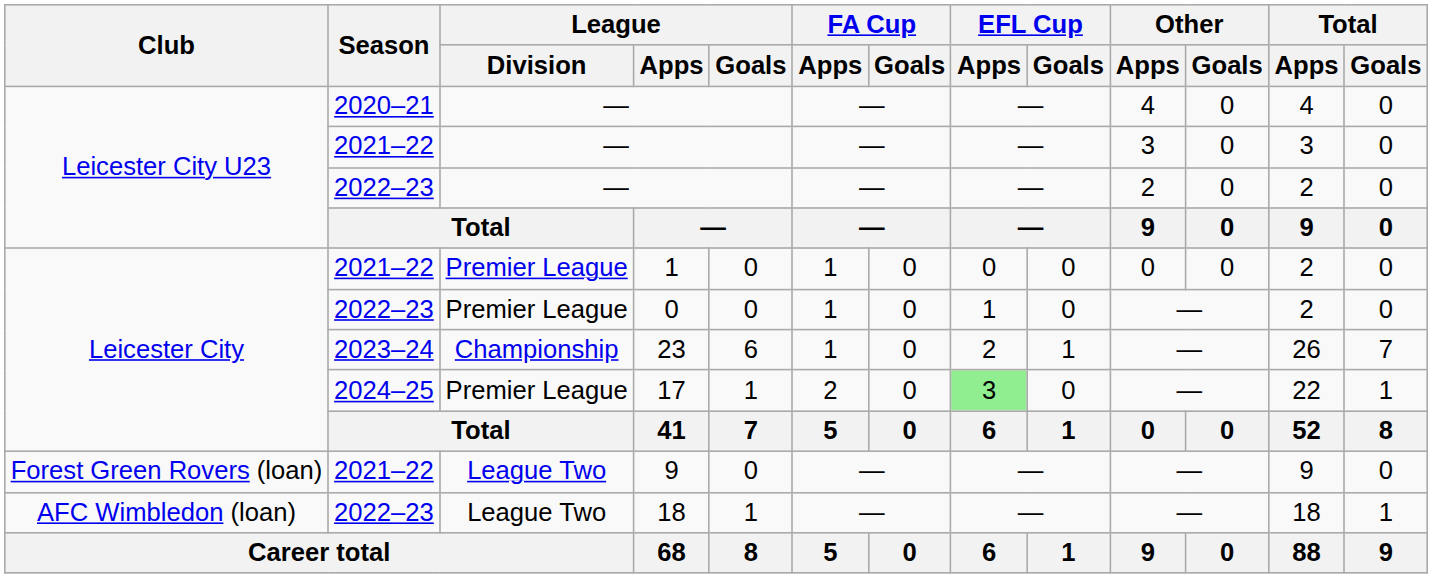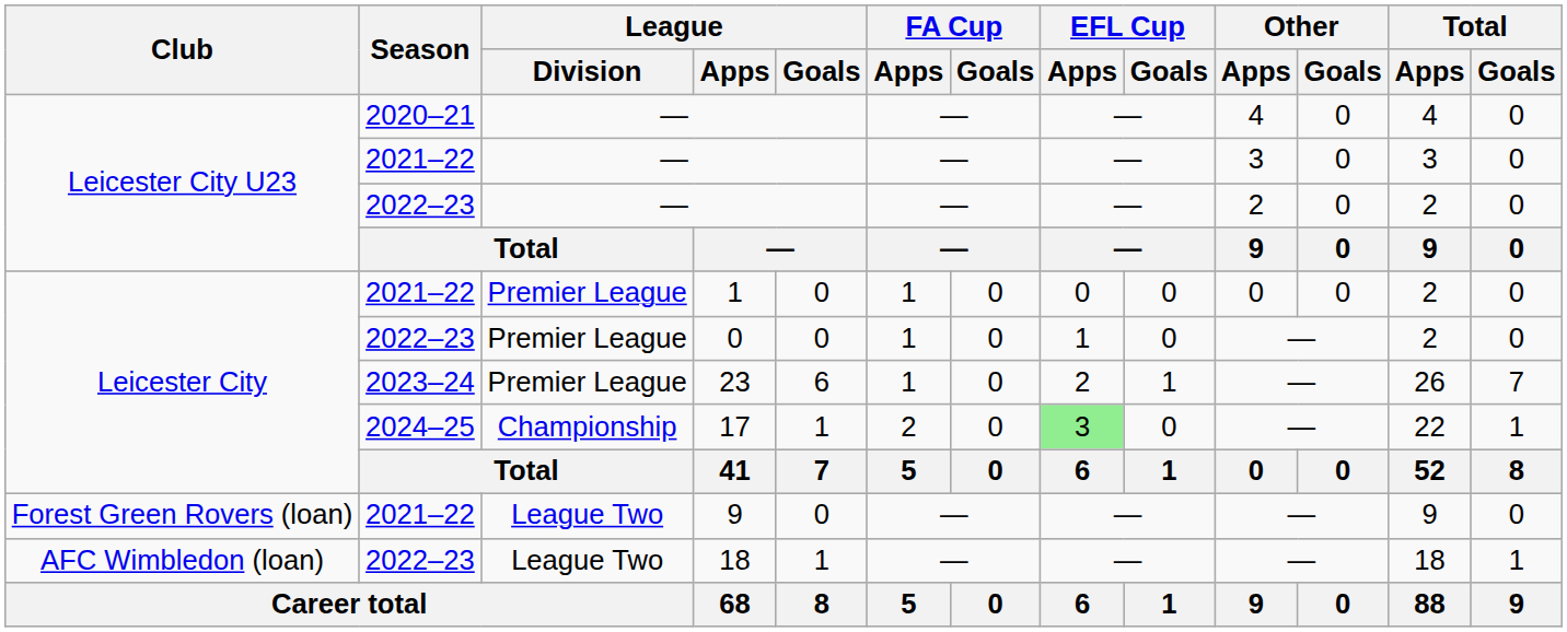 <table class="wikitable" style="text-align: center;">
 <tr>
 <th rowspan="2">Club</th>
 <th rowspan="2">Season</th>
 <th colspan="3">League</th>
 <th colspan="2"><a href='#'>FA Cup</a></th>
 <th colspan="2"><a href='#'>EFL Cup</a></th>
 <th colspan="2">Other</th>
 <th colspan="2">Total</th>
 </tr>
 <tr>
 <th>Division</th>
 <th>Apps</th>
 <th>Goals</th>
 <th>Apps</th>
 <th>Goals</th>
 <th>Apps</th>
 <th>Goals</th>
 <th>Apps</th>
 <th>Goals</th>
 <th>Apps</th>
 <th>Goals</th>
 </tr>
 <tr>
 <td rowspan="4"><a href='#'>Leicester City U23</a></td>
 <td><a href='#'>2020–21</a></td>
 <td colspan="3">—</td>
 <td colspan="2">—</td>
 <td colspan="2">—</td>
 <td>4</td>
 <td>0</td>
 <td>4</td>
 <td>0</td>
 </tr>
 <tr>
 <td><a href='#'>2021–22</a></td>
 <td colspan="3">—</td>
 <td colspan="2">—</td>
 <td colspan="2">—</td>
 <td>3</td>
 <td>0</td>
 <td>3</td>
 <td>0</td>
 </tr>
 <tr>
 <td><a href='#'>2022–23</a></td>
 <td colspan="3">—</td>
 <td colspan="2">—</td>
 <td colspan="2">—</td>
 <td>2</td>
 <td>0</td>
 <td>2</td>
 <td>0</td>
 </tr>
 <tr>
 <th colspan="2">Total</th>
 <th colspan="2">—</th>
 <th colspan="2">—</th>
 <th colspan="2">—</th>
 <th>9</th>
 <th>0</th>
 <th>9</th>
 <th>0</th>
 </tr>
 <tr>
 <td rowspan="5"><a href='#'>Leicester City</a></td>
 <td><a href='#'>2021–22</a></td>
 <td><a href='#'>Premier League</a></td>
 <td>1</td>
 <td>0</td>
 <td>1</td>
 <td>0</td>
 <td>0</td>
 <td>0</td>
 <td>0</td>
 <td>0</td>
 <td>2</td>
 <td>0</td>
 </tr>
 <tr>
 <td><a href='#'>2022–23</a></td>
 <td>Premier League</td>
 <td>0</td>
 <td>0</td>
 <td>1</td>
 <td>0</td>
 <td>1</td>
 <td>0</td>
 <td colspan="2">—</td>
 <td>2</td>
 <td>0</td>
 </tr>
 <tr>
 <td><a href='#'>2023–24</a></td>
-<td><a href='#'>Championship</a></td>
+<td>Premier League</td>
 <td>23</td>
 <td>6</td>
 <td>1</td>
 <td>0</td>
 <td>2</td>
 <td>1</td>
 <td colspan="2">—</td>
 <td>26</td>
 <td>7</td>
 </tr>
 <tr>
 <td><a href='#'>2024–25</a></td>
-<td>Premier League</td>
+<td><a href='#'>Championship</a></td>
 <td>17</td>
 <td>1</td>
 <td>2</td>
 <td>0</td>
 <td style="background: lightgreen;">3</td>
 <td>0</td>
 <td colspan="2">—</td>
 <td>22</td>
 <td>1</td>
 </tr>
 <tr>
 <th colspan="2">Total</th>
 <th>41</th>
 <th>7</th>
 <th>5</th>
 <th>0</th>
 <th>6</th>
 <th>1</th>
 <th>0</th>
 <th>0</th>
 <th>52</th>
 <th>8</th>
 </tr>
 <tr>
 <td><a href='#'>Forest Green Rovers</a> (loan)</td>
 <td><a href='#'>2021–22</a></td>
 <td><a href='#'>League Two</a></td>
 <td>9</td>
 <td>0</td>
 <td colspan="2">—</td>
 <td colspan="2">—</td>
 <td colspan="2">—</td>
 <td>9</td>
 <td>0</td>
 </tr>
 <tr>
 <td><a href='#'>AFC Wimbledon</a> (loan)</td>
 <td><a href='#'>2022–23</a></td>
 <td>League Two</td>
 <td>18</td>
 <td>1</td>
 <td colspan="2">—</td>
 <td colspan="2">—</td>
 <td colspan="2">—</td>
 <td>18</td>
 <td>1</td>
 </tr>
 <tr>
 <th colspan="3">Career total</th>
 <th>68</th>
 <th>8</th>
 <th>5</th>
 <th>0</th>
 <th>6</th>
 <th>1</th>
 <th>9</th>
 <th>0</th>
 <th>88</th>
 <th>9</th>
 </tr>
 </table>
